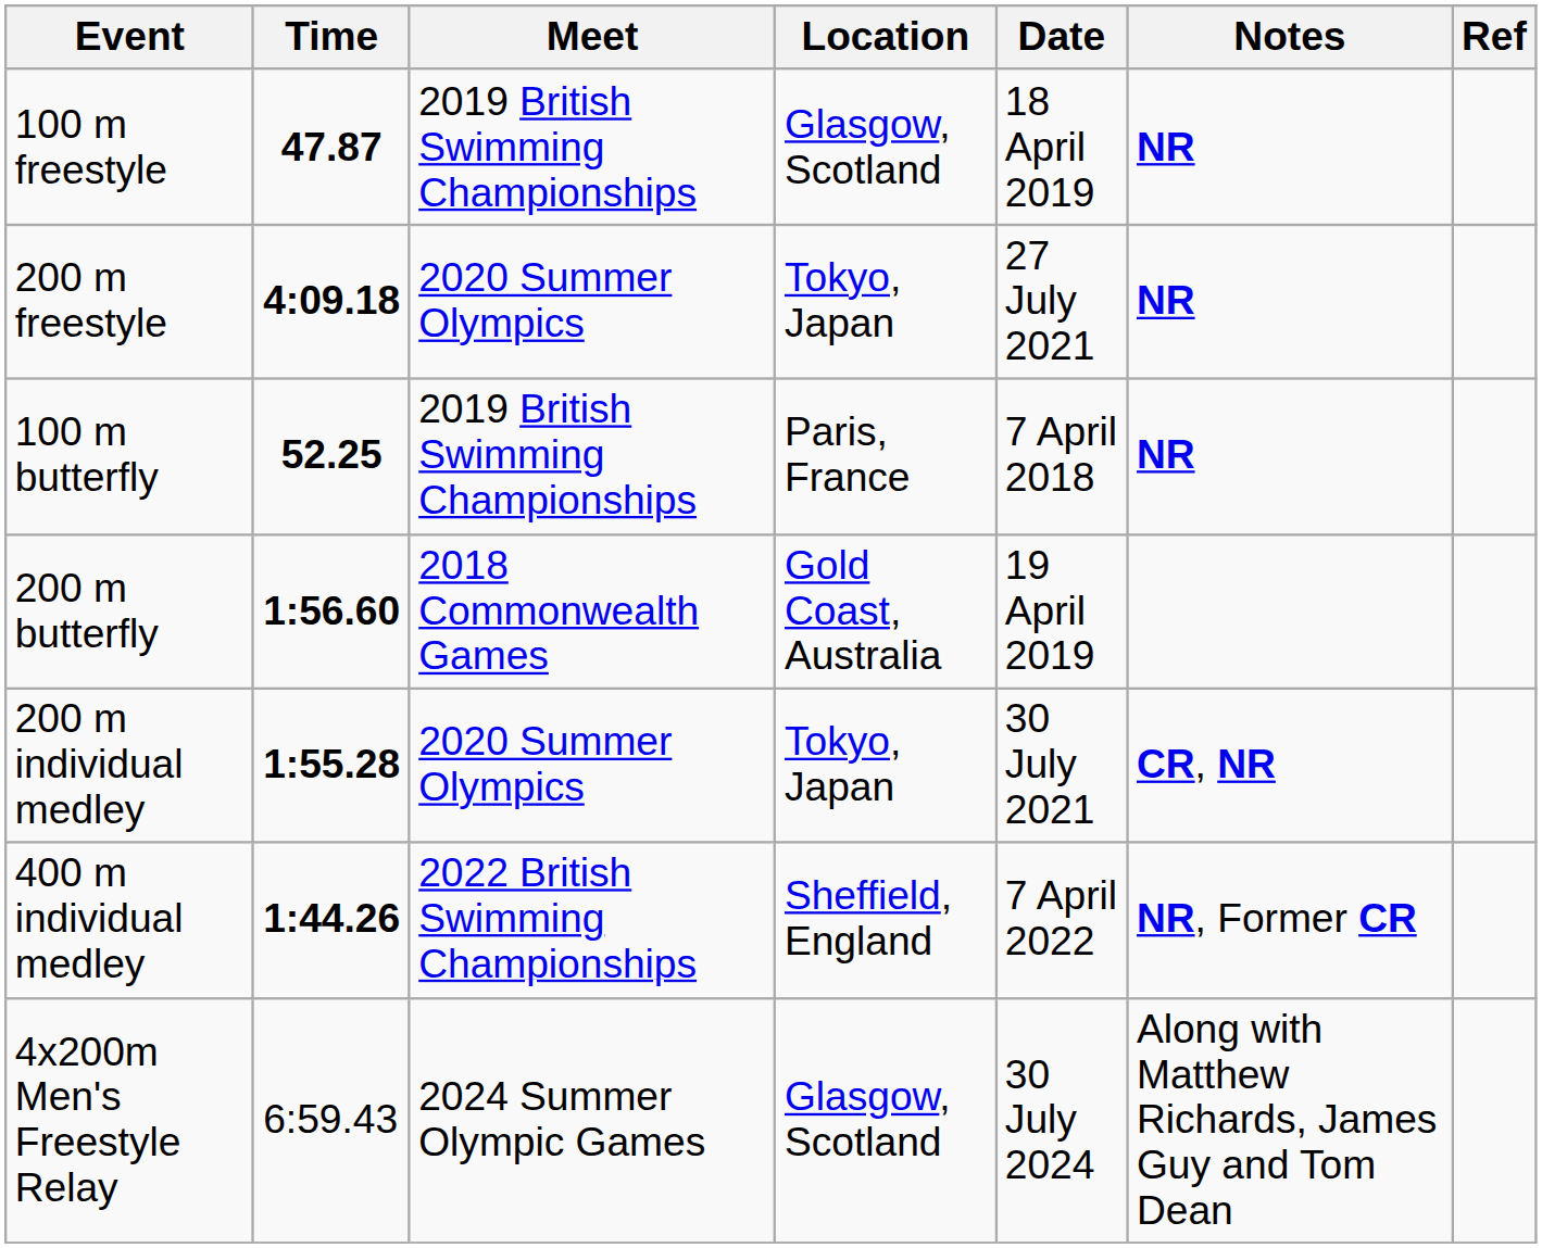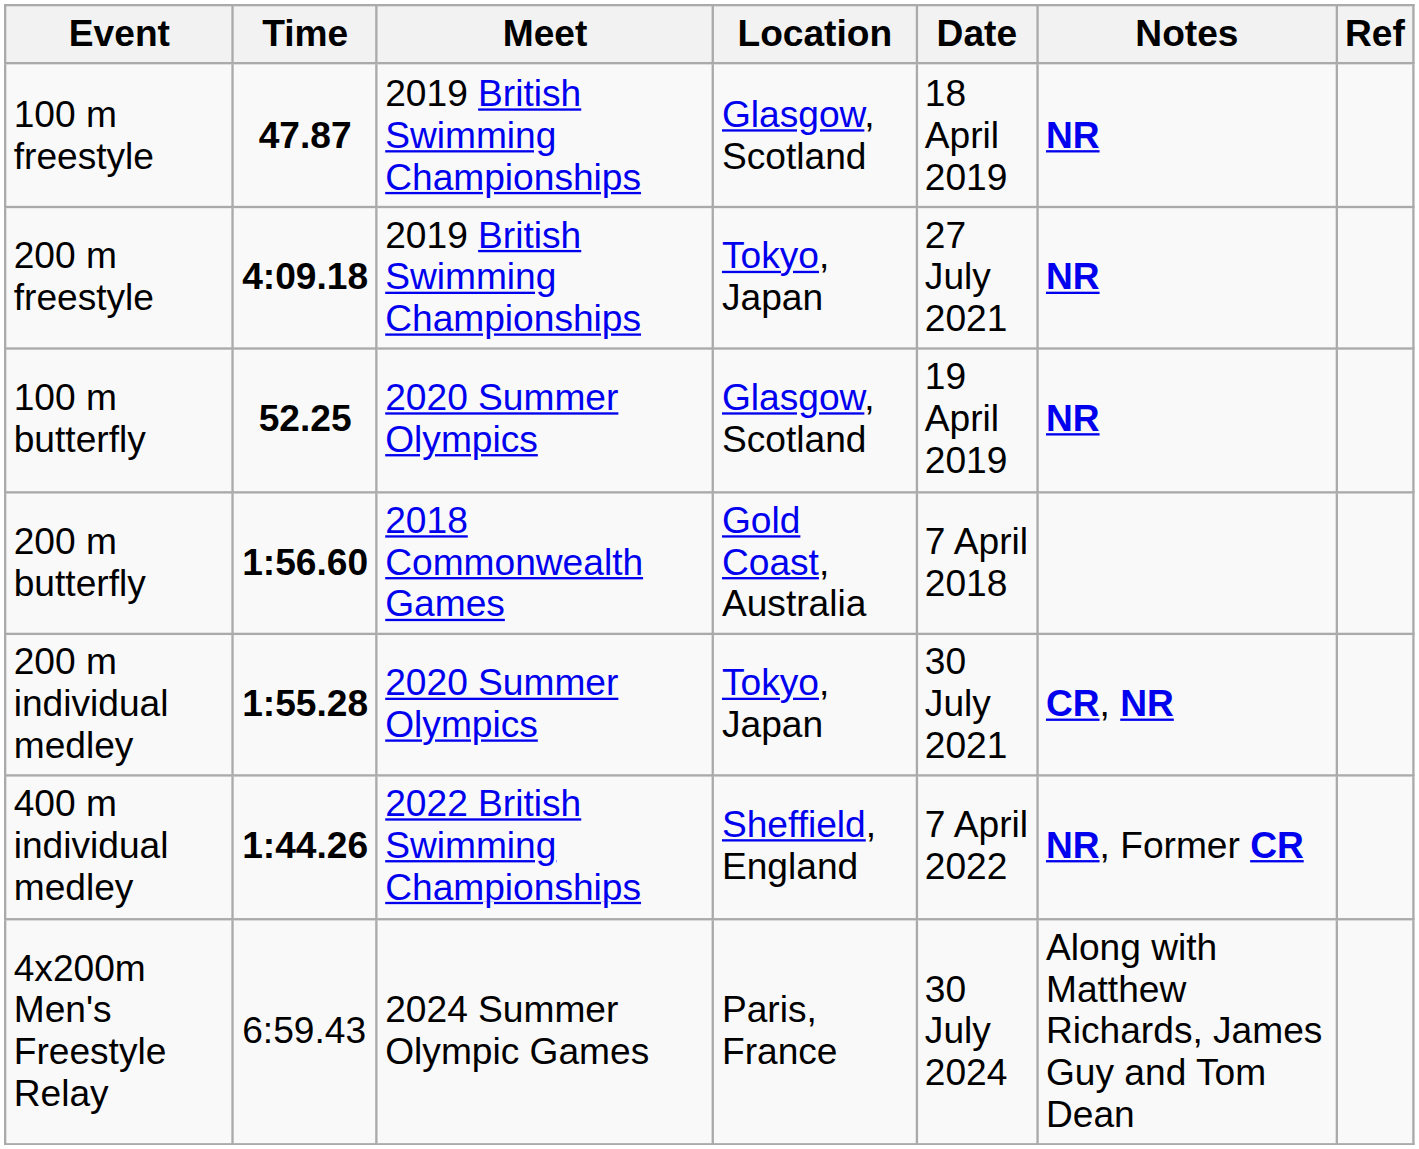 <table class="wikitable">
 <tr>
 <th>Event</th>
 <th>Time</th>
 <th>Meet</th>
 <th>Location</th>
 <th>Date</th>
 <th>Notes</th>
 <th>Ref</th>
 </tr>
 <tr>
 <td>100 m freestyle</td>
 <td style="text-align:center;"><strong>47.87</strong></td>
 <td>2019 <a href='#'>British Swimming Championships</a></td>
 <td><a href='#'>Glasgow</a>, Scotland</td>
 <td>18 April 2019</td>
 <td><strong><a href='#'>NR</a></strong></td>
 <td style="text-align:center;"></td>
 </tr>
 <tr>
 <td>200 m freestyle</td>
 <td style="text-align:center;"><strong>4:09.18</strong></td>
-<td><a href='#'>2020 Summer Olympics</a></td>
+<td>2019 <a href='#'>British Swimming Championships</a></td>
 <td><a href='#'>Tokyo</a>, Japan</td>
 <td>27 July 2021</td>
 <td><strong><a href='#'>NR</a></strong></td>
 <td style="text-align:center;"></td>
 </tr>
 <tr>
 <td>100 m butterfly</td>
 <td style="text-align:center;"><strong>52.25</strong></td>
-<td>2019 <a href='#'>British Swimming Championships</a></td>
-<td>Paris, France</td>
-<td>7 April 2018</td>
+<td><a href='#'>2020 Summer Olympics</a></td>
+<td><a href='#'>Glasgow</a>, Scotland</td>
+<td>19 April 2019</td>
 <td><strong><a href='#'>NR</a></strong></td>
 <td style="text-align:center;"></td>
 </tr>
 <tr>
 <td>200 m butterfly</td>
 <td style="text-align:center;"><strong>1:56.60</strong></td>
 <td><a href='#'>2018 Commonwealth Games</a></td>
 <td><a href='#'>Gold Coast</a>, Australia</td>
-<td>19 April 2019</td>
+<td>7 April 2018</td>
 <td></td>
 <td style="text-align:center;"></td>
 </tr>
 <tr>
 <td>200 m individual medley</td>
 <td style="text-align:center;"><strong>1:55.28</strong></td>
 <td><a href='#'>2020 Summer Olympics</a></td>
 <td><a href='#'>Tokyo</a>, Japan</td>
 <td>30 July 2021</td>
 <td><strong><a href='#'>CR</a></strong>, <strong><a href='#'>NR</a></strong></td>
 <td style="text-align:center;"></td>
 </tr>
 <tr>
 <td>400 m individual medley</td>
 <td style="text-align:center;"><strong>1:44.26</strong></td>
 <td><a href='#'>2022 British Swimming Championships</a></td>
 <td><a href='#'>Sheffield</a>, England</td>
 <td>7 April 2022</td>
 <td><strong><a href='#'>NR</a></strong>, Former <strong><a href='#'>CR</a></strong></td>
 <td style="text-align:center;"></td>
 </tr>
 <tr>
 <td>4x200m Men's Freestyle Relay</td>
 <td>6:59.43</td>
 <td>2024 Summer Olympic Games</td>
-<td><a href='#'>Glasgow</a>, Scotland</td>
+<td>Paris, France</td>
 <td>30 July 2024</td>
 <td>Along with Matthew Richards, James Guy and Tom Dean</td>
 <td style="text-align:center;"></td>
 </tr>
 </table>
